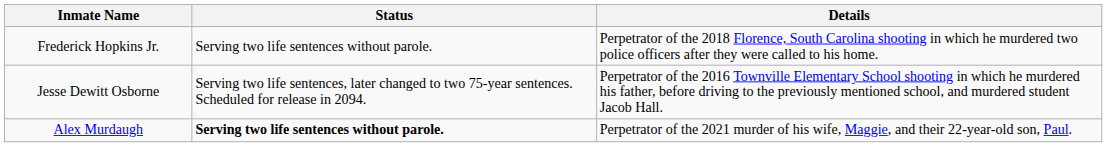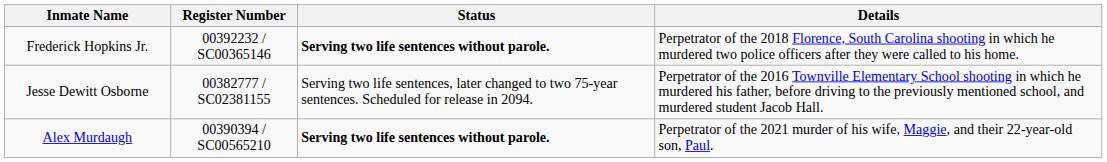 <table class="wikitable sortable">
 <tr>
 <th width=13%>Inmate Name</th>
+<th width=10%>Register Number</th>
 <th width=28%>Status</th>
 <th width=35%>Details</th>
 </tr>
 <tr>
 <td style="text-align:center;">Frederick Hopkins Jr.</td>
-<td>Serving two life sentences without parole.</td>
+<td style="text-align:center;">00392232 / SC00365146</td>
+<td><strong>Serving two life sentences without parole.</strong></td>
 <td>Perpetrator of the 2018 <a href='#'>Florence, South Carolina shooting</a> in which he murdered two police officers after they were called to his home.</td>
 </tr>
 <tr>
 <td style="text-align:center;">Jesse Dewitt Osborne</td>
+<td style="text-align:center;">00382777 / SC02381155</td>
 <td>Serving two life sentences, later changed to two 75-year sentences. Scheduled for release in 2094.</td>
 <td>Perpetrator of the 2016 <a href='#'>Townville Elementary School shooting</a> in which he murdered his father, before driving to the previously mentioned school, and murdered student Jacob Hall.</td>
 </tr>
 <tr>
 <td style="text-align:center;"><a href='#'>Alex Murdaugh</a></td>
+<td style="text-align:center;">00390394 / SC00565210</td>
 <td><strong>Serving two life sentences without parole.</strong></td>
 <td>Perpetrator of the 2021 murder of his wife, <a href='#'>Maggie</a>, and their 22-year-old son, <a href='#'>Paul</a>.</td>
 </tr>
 </table>
